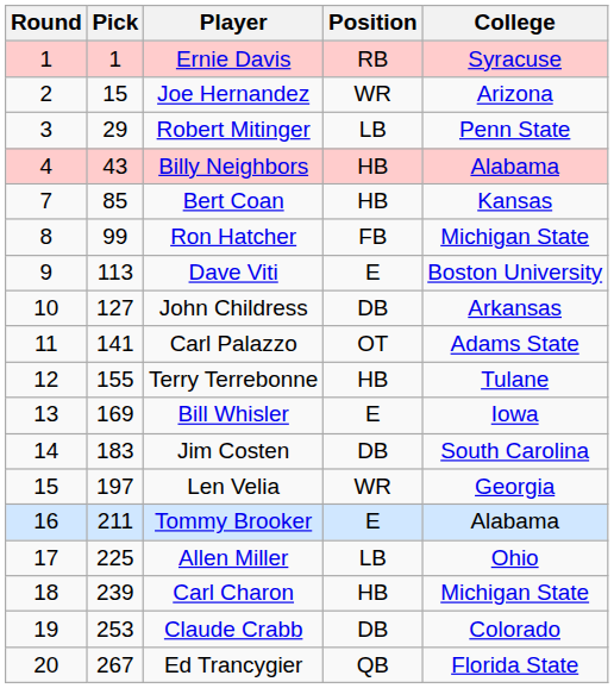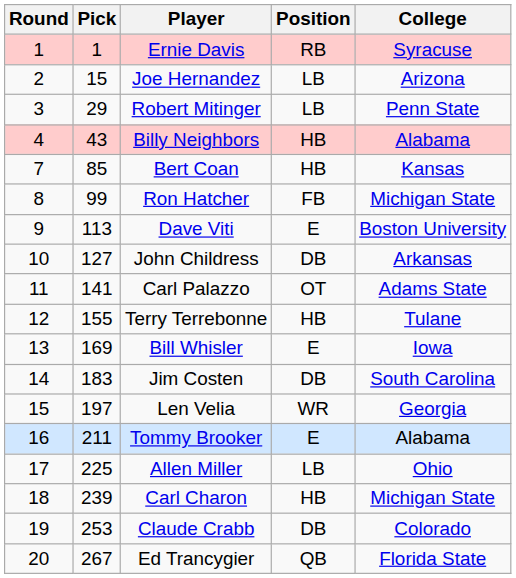 <table class="wikitable sortable sortable"  style="text-align:center;">
 <tr>
 <th>Round</th>
 <th>Pick</th>
 <th>Player</th>
 <th>Position</th>
 <th>College</th>
 </tr>
 <tr style="background:#fcc;">
 <td>1</td>
 <td>1</td>
 <td><a href='#'>Ernie Davis</a></td>
 <td>RB</td>
 <td><a href='#'>Syracuse</a></td>
 </tr>
 <tr>
 <td>2</td>
 <td>15</td>
 <td><a href='#'>Joe Hernandez</a></td>
-<td>WR</td>
+<td>LB</td>
 <td><a href='#'>Arizona</a></td>
 </tr>
 <tr>
 <td>3</td>
 <td>29</td>
 <td><a href='#'>Robert Mitinger</a></td>
 <td>LB</td>
 <td><a href='#'>Penn State</a></td>
 </tr>
 <tr style="background:#fcc;">
 <td>4</td>
 <td>43</td>
 <td><a href='#'>Billy Neighbors</a></td>
 <td>HB</td>
 <td><a href='#'>Alabama</a></td>
 </tr>
 <tr>
 <td>7</td>
 <td>85</td>
 <td><a href='#'>Bert Coan</a></td>
 <td>HB</td>
 <td><a href='#'>Kansas</a></td>
 </tr>
 <tr>
 <td>8</td>
 <td>99</td>
 <td><a href='#'>Ron Hatcher</a></td>
 <td>FB</td>
 <td><a href='#'>Michigan State</a></td>
 </tr>
 <tr>
 <td>9</td>
 <td>113</td>
 <td><a href='#'>Dave Viti</a></td>
 <td>E</td>
 <td><a href='#'>Boston University</a></td>
 </tr>
 <tr>
 <td>10</td>
 <td>127</td>
 <td>John Childress</td>
 <td>DB</td>
 <td><a href='#'>Arkansas</a></td>
 </tr>
 <tr>
 <td>11</td>
 <td>141</td>
 <td>Carl Palazzo</td>
 <td>OT</td>
 <td><a href='#'>Adams State</a></td>
 </tr>
 <tr>
 <td>12</td>
 <td>155</td>
 <td>Terry Terrebonne</td>
 <td>HB</td>
 <td><a href='#'>Tulane</a></td>
 </tr>
 <tr>
 <td>13</td>
 <td>169</td>
 <td><a href='#'>Bill Whisler</a></td>
 <td>E</td>
 <td><a href='#'>Iowa</a></td>
 </tr>
 <tr>
 <td>14</td>
 <td>183</td>
 <td>Jim Costen</td>
 <td>DB</td>
 <td><a href='#'>South Carolina</a></td>
 </tr>
 <tr>
 <td>15</td>
 <td>197</td>
 <td>Len Velia</td>
 <td>WR</td>
 <td><a href='#'>Georgia</a></td>
 </tr>
 <tr style="background:#d0e7ff;">
 <td>16</td>
 <td>211</td>
 <td><a href='#'>Tommy Brooker</a></td>
 <td>E</td>
 <td>Alabama</td>
 </tr>
 <tr>
 <td>17</td>
 <td>225</td>
 <td><a href='#'>Allen Miller</a></td>
 <td>LB</td>
 <td><a href='#'>Ohio</a></td>
 </tr>
 <tr>
 <td>18</td>
 <td>239</td>
 <td><a href='#'>Carl Charon</a></td>
 <td>HB</td>
 <td><a href='#'>Michigan State</a></td>
 </tr>
 <tr>
 <td>19</td>
 <td>253</td>
 <td><a href='#'>Claude Crabb</a></td>
 <td>DB</td>
 <td><a href='#'>Colorado</a></td>
 </tr>
 <tr>
 <td>20</td>
 <td>267</td>
 <td>Ed Trancygier</td>
 <td>QB</td>
 <td><a href='#'>Florida State</a></td>
 </tr>
 </table>
